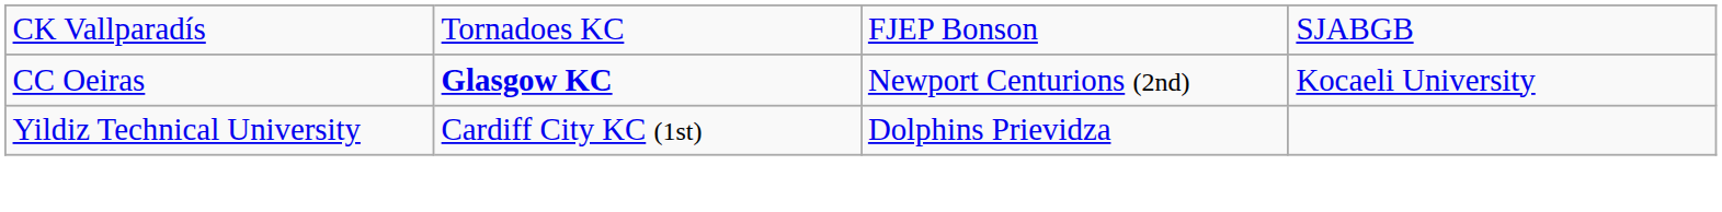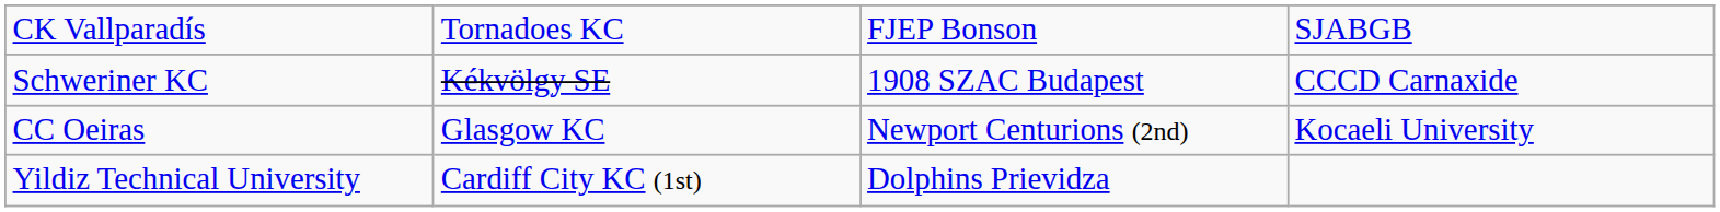 <table class="wikitable">
 <tr>
 <td width=240px> <a href='#'>CK Vallparadís</a></td>
 <td width=240px> <a href='#'>Tornadoes KC</a></td>
 <td width=240px> <a href='#'>FJEP Bonson</a></td>
 <td width=240px> <a href='#'>SJABGB</a></td>
 </tr>
 <tr>
+<td> <a href='#'>Schweriner KC</a></td>
+<td> <s><a href='#'>Kékvölgy SE</a></s></td>
+<td> <a href='#'>1908 SZAC Budapest</a></td>
+<td> <a href='#'>CCCD Carnaxide</a></td>
+</tr>
+<tr>
 <td> <a href='#'>CC Oeiras</a></td>
-<td><strong> <a href='#'>Glasgow KC</a></strong></td>
+<td> <a href='#'>Glasgow KC</a></td>
 <td> <a href='#'>Newport Centurions</a> <small>(2nd)</small></td>
 <td> <a href='#'>Kocaeli University</a></td>
 </tr>
 <tr>
 <td> <a href='#'>Yildiz Technical University</a></td>
 <td> <a href='#'>Cardiff City KC</a> <small>(1st)</small></td>
 <td> <a href='#'>Dolphins Prievidza</a></td>
 <td></td>
 </tr>
 </table>
